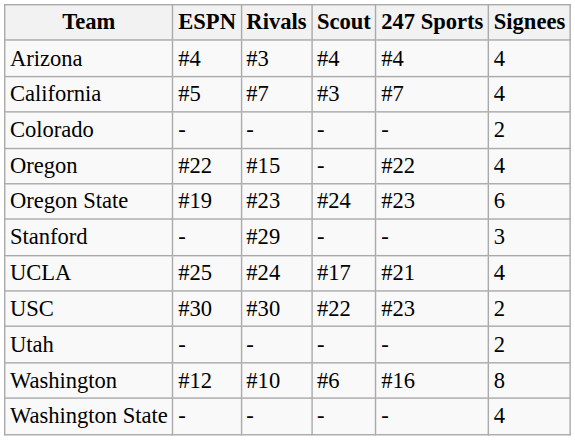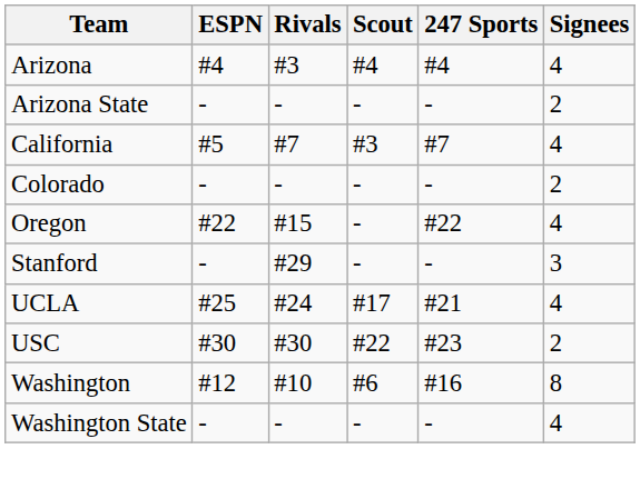 <table class="wikitable">
 <tr>
 <th>Team</th>
 <th>ESPN</th>
 <th>Rivals</th>
 <th>Scout</th>
 <th>247 Sports</th>
 <th>Signees</th>
 </tr>
 <tr>
 <td>Arizona</td>
 <td>#4</td>
 <td>#3</td>
 <td>#4</td>
 <td>#4</td>
 <td>4</td>
+</tr>
+<tr>
+<td>Arizona State</td>
+<td>-</td>
+<td>-</td>
+<td>-</td>
+<td>-</td>
+<td>2</td>
 </tr>
 <tr>
 <td>California</td>
 <td>#5</td>
 <td>#7</td>
 <td>#3</td>
 <td>#7</td>
 <td>4</td>
 </tr>
 <tr>
 <td>Colorado</td>
 <td>-</td>
 <td>-</td>
 <td>-</td>
 <td>-</td>
 <td>2</td>
 </tr>
 <tr>
 <td>Oregon</td>
 <td>#22</td>
 <td>#15</td>
 <td>-</td>
 <td>#22</td>
 <td>4</td>
 </tr>
 <tr>
-<td>Oregon State</td>
-<td>#19</td>
-<td>#23</td>
-<td>#24</td>
-<td>#23</td>
-<td>6</td>
-</tr>
-<tr>
 <td>Stanford</td>
 <td>-</td>
 <td>#29</td>
 <td>-</td>
 <td>-</td>
 <td>3</td>
 </tr>
 <tr>
 <td>UCLA</td>
 <td>#25</td>
 <td>#24</td>
 <td>#17</td>
 <td>#21</td>
 <td>4</td>
 </tr>
 <tr>
 <td>USC</td>
 <td>#30</td>
 <td>#30</td>
 <td>#22</td>
 <td>#23</td>
 <td>2</td>
 </tr>
 <tr>
-<td>Utah</td>
-<td>-</td>
-<td>-</td>
-<td>-</td>
-<td>-</td>
-<td>2</td>
-</tr>
-<tr>
 <td>Washington</td>
 <td>#12</td>
 <td>#10</td>
 <td>#6</td>
 <td>#16</td>
 <td>8</td>
 </tr>
 <tr>
 <td>Washington State</td>
 <td>-</td>
 <td>-</td>
 <td>-</td>
 <td>-</td>
 <td>4</td>
 </tr>
 </table>
